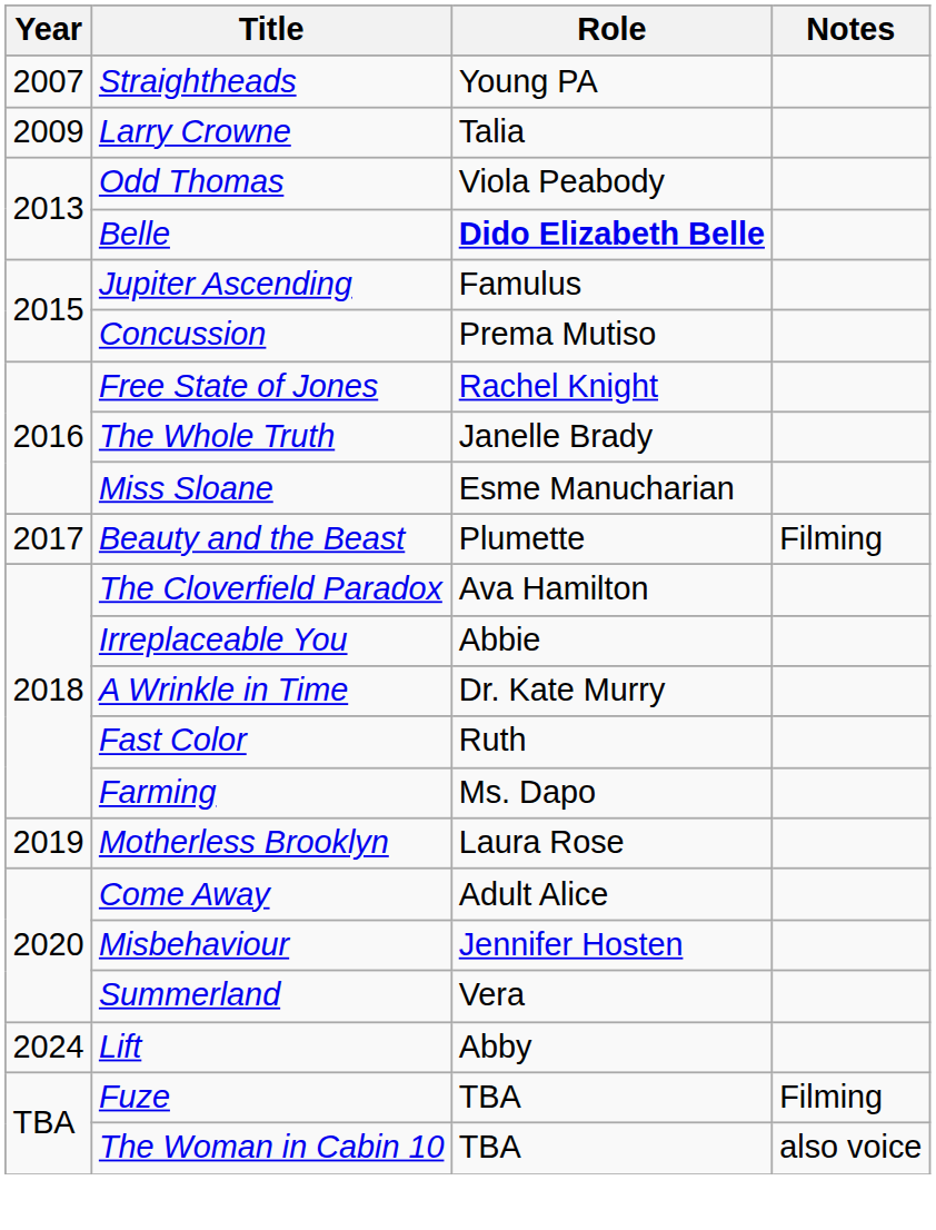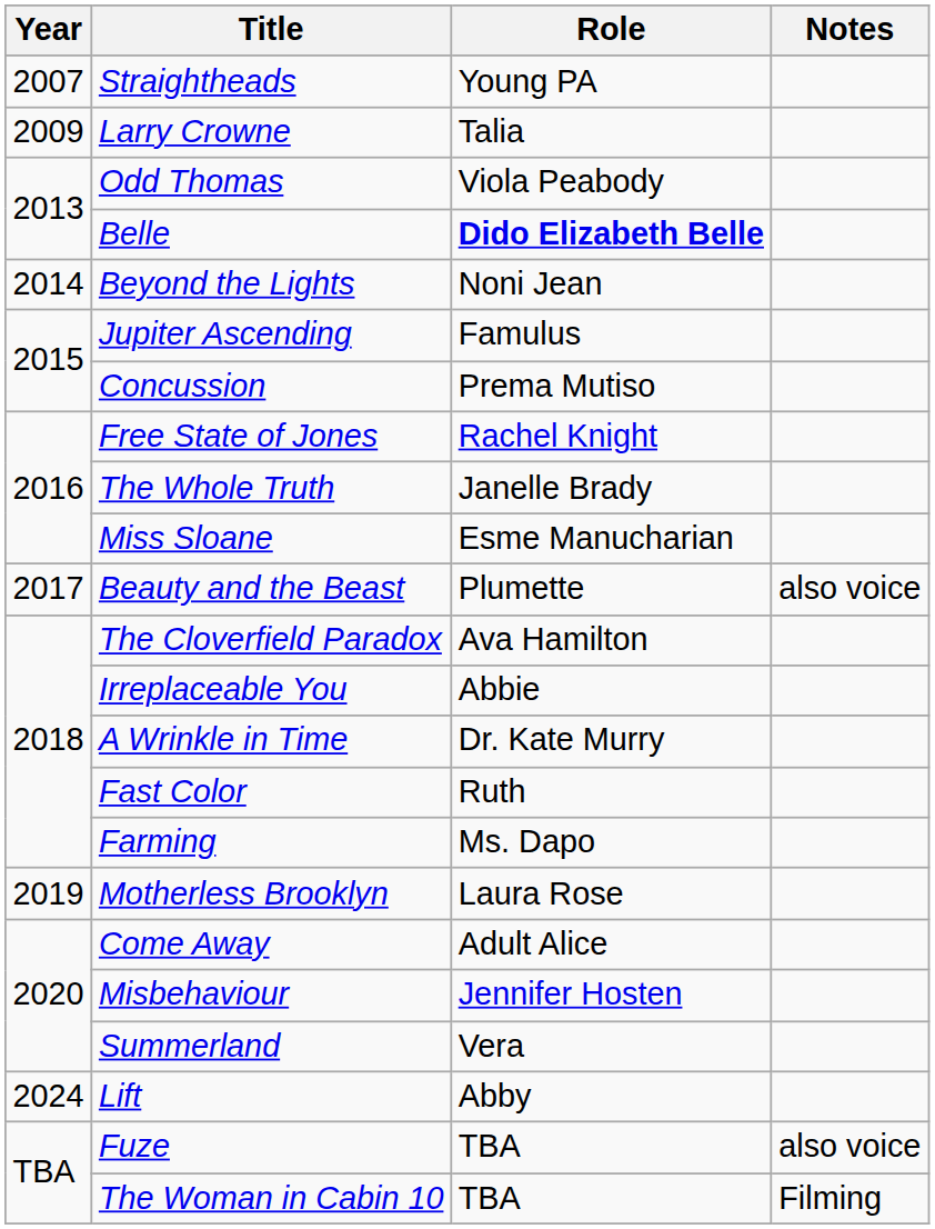 <table class="wikitable sortable">
 <tr>
 <th>Year</th>
 <th>Title</th>
 <th>Role</th>
 <th class="unsortable">Notes</th>
 </tr>
 <tr>
 <td>2007</td>
 <td><em><a href='#'>Straightheads</a></em></td>
 <td>Young PA</td>
 <td></td>
 </tr>
 <tr>
 <td>2009</td>
 <td><em><a href='#'>Larry Crowne</a></em></td>
 <td>Talia</td>
 <td></td>
 </tr>
 <tr>
 <td rowspan=2>2013</td>
 <td><em><a href='#'>Odd Thomas</a></em></td>
 <td>Viola Peabody</td>
 <td></td>
 </tr>
 <tr>
 <td><em><a href='#'>Belle</a></em></td>
 <td><strong><a href='#'>Dido Elizabeth Belle</a></strong></td>
+<td></td>
+</tr>
+<tr>
+<td>2014</td>
+<td><em><a href='#'>Beyond the Lights</a></em></td>
+<td>Noni Jean</td>
 <td></td>
 </tr>
 <tr>
 <td rowspan=2>2015</td>
 <td><em><a href='#'>Jupiter Ascending</a></em></td>
 <td>Famulus</td>
 <td></td>
 </tr>
 <tr>
 <td><em><a href='#'>Concussion</a></em></td>
 <td>Prema Mutiso</td>
 <td></td>
 </tr>
 <tr>
 <td rowspan=3>2016</td>
 <td><em><a href='#'>Free State of Jones</a></em></td>
 <td><a href='#'>Rachel Knight</a></td>
 <td></td>
 </tr>
 <tr>
 <td><em><a href='#'>The Whole Truth</a></em></td>
 <td>Janelle Brady</td>
 <td></td>
 </tr>
 <tr>
 <td><em><a href='#'>Miss Sloane</a></em></td>
 <td>Esme Manucharian</td>
 <td></td>
 </tr>
 <tr>
 <td>2017</td>
 <td><em><a href='#'>Beauty and the Beast</a></em></td>
 <td>Plumette</td>
-<td>Filming</td>
+<td>also voice</td>
 </tr>
 <tr>
 <td rowspan=5>2018</td>
 <td><em><a href='#'>The Cloverfield Paradox</a></em></td>
 <td>Ava Hamilton</td>
 <td></td>
 </tr>
 <tr>
 <td><em><a href='#'>Irreplaceable You</a></em></td>
 <td>Abbie</td>
 <td></td>
 </tr>
 <tr>
 <td><em><a href='#'>A Wrinkle in Time</a></em></td>
 <td>Dr. Kate Murry</td>
 <td></td>
 </tr>
 <tr>
 <td><em><a href='#'>Fast Color</a></em></td>
 <td>Ruth</td>
 <td></td>
 </tr>
 <tr>
 <td><em><a href='#'>Farming</a></em></td>
 <td>Ms. Dapo</td>
 <td></td>
 </tr>
 <tr>
 <td>2019</td>
 <td><em><a href='#'>Motherless Brooklyn</a></em></td>
 <td>Laura Rose</td>
 <td></td>
 </tr>
 <tr>
 <td rowspan=3>2020</td>
 <td><em><a href='#'>Come Away</a></em></td>
 <td>Adult Alice</td>
 <td></td>
 </tr>
 <tr>
 <td><em><a href='#'>Misbehaviour</a></em></td>
 <td><a href='#'>Jennifer Hosten</a></td>
 <td></td>
 </tr>
 <tr>
 <td><em><a href='#'>Summerland</a></em></td>
 <td>Vera</td>
 <td></td>
 </tr>
 <tr>
 <td>2024</td>
 <td><em><a href='#'>Lift</a></em></td>
 <td>Abby</td>
 <td></td>
 </tr>
 <tr>
 <td rowspan="2">TBA</td>
 <td><em><a href='#'>Fuze</a></em></td>
 <td>TBA</td>
-<td>Filming</td>
+<td>also voice</td>
 </tr>
 <tr>
 <td><em><a href='#'>The Woman in Cabin 10</a></em></td>
 <td>TBA</td>
-<td>also voice</td>
+<td>Filming</td>
 </tr>
 </table>
